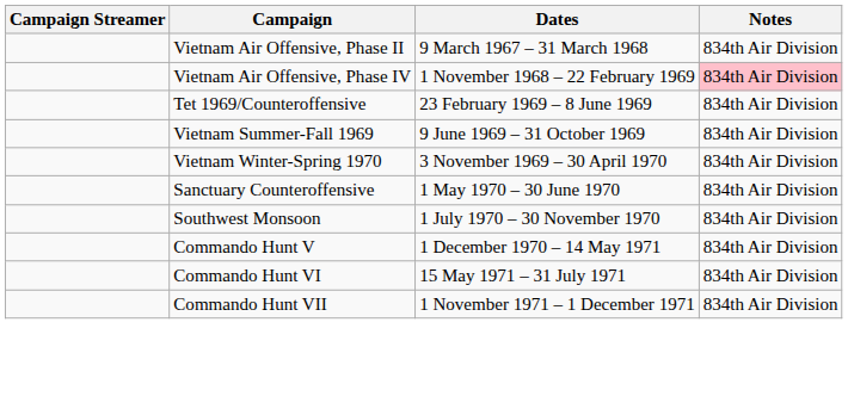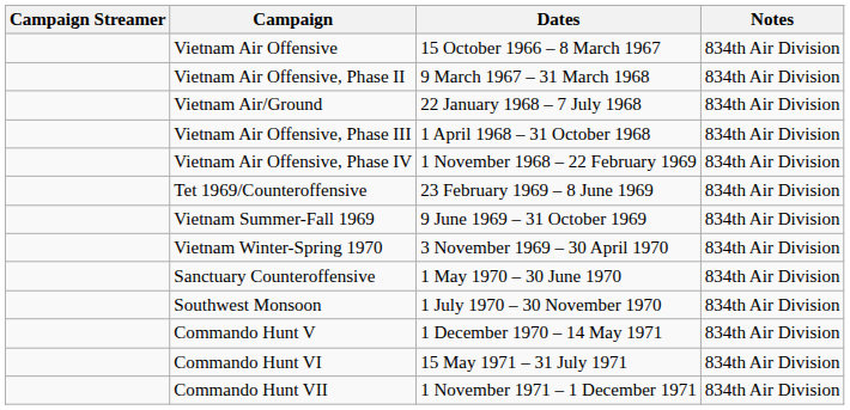 <table class="wikitable">
 <tr style="background:#efefef;">
 <th>Campaign Streamer</th>
 <th>Campaign</th>
 <th>Dates</th>
 <th>Notes</th>
 </tr>
 <tr>
 <td></td>
+<td>Vietnam Air Offensive</td>
+<td>15 October 1966 – 8 March 1967</td>
+<td>834th Air Division</td>
+</tr>
+<tr>
+<td></td>
 <td>Vietnam Air Offensive, Phase II</td>
 <td>9 March 1967 – 31 March 1968</td>
 <td>834th Air Division</td>
 </tr>
 <tr>
 <td></td>
+<td>Vietnam Air/Ground</td>
+<td>22 January 1968 – 7 July 1968</td>
+<td>834th Air Division</td>
+</tr>
+<tr>
+<td></td>
+<td>Vietnam Air Offensive, Phase III</td>
+<td>1 April 1968 – 31 October 1968</td>
+<td>834th Air Division</td>
+</tr>
+<tr>
+<td></td>
 <td>Vietnam Air Offensive, Phase IV</td>
 <td>1 November 1968 – 22 February 1969</td>
-<td style="background: pink;">834th Air Division</td>
+<td>834th Air Division</td>
 </tr>
 <tr>
 <td></td>
 <td>Tet 1969/Counteroffensive</td>
 <td>23 February 1969 – 8 June 1969</td>
 <td>834th Air Division</td>
 </tr>
 <tr>
 <td></td>
 <td>Vietnam Summer-Fall 1969</td>
 <td>9 June 1969 – 31 October 1969</td>
 <td>834th Air Division</td>
 </tr>
 <tr>
 <td></td>
 <td>Vietnam Winter-Spring 1970</td>
 <td>3 November 1969 – 30 April 1970</td>
 <td>834th Air Division</td>
 </tr>
 <tr>
 <td></td>
 <td>Sanctuary Counteroffensive</td>
 <td>1 May 1970 – 30 June 1970</td>
 <td>834th Air Division</td>
 </tr>
 <tr>
 <td></td>
 <td>Southwest Monsoon</td>
 <td>1 July 1970 – 30 November 1970</td>
 <td>834th Air Division</td>
 </tr>
 <tr>
 <td></td>
 <td>Commando Hunt V</td>
 <td>1 December 1970 – 14 May 1971</td>
 <td>834th Air Division</td>
 </tr>
 <tr>
 <td></td>
 <td>Commando Hunt VI</td>
 <td>15 May 1971 – 31 July 1971</td>
 <td>834th Air Division</td>
 </tr>
 <tr>
 <td></td>
 <td>Commando Hunt VII</td>
 <td>1 November 1971 – 1 December 1971</td>
 <td>834th Air Division</td>
 </tr>
 </table>
